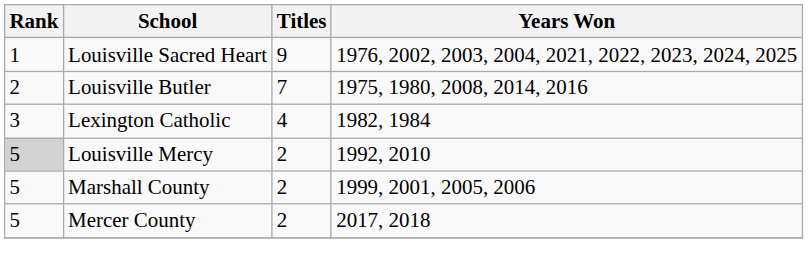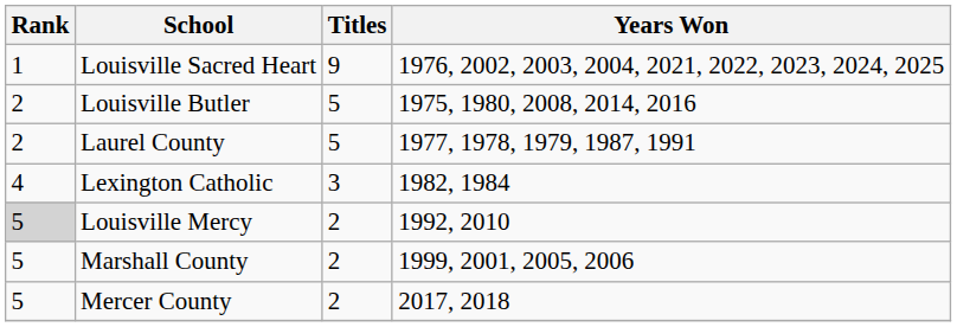 <table class="wikitable">
 <tr>
 <th>Rank</th>
 <th>School</th>
 <th>Titles</th>
 <th>Years Won</th>
 </tr>
 <tr>
 <td>1</td>
 <td>Louisville Sacred Heart</td>
 <td>9</td>
 <td>1976, 2002, 2003, 2004, 2021, 2022, 2023, 2024, 2025</td>
 </tr>
 <tr>
 <td>2</td>
 <td>Louisville Butler</td>
-<td>7</td>
+<td>5</td>
 <td>1975, 1980, 2008, 2014, 2016</td>
 </tr>
 <tr>
+<td>2</td>
+<td>Laurel County</td>
+<td>5</td>
+<td>1977, 1978, 1979, 1987, 1991</td>
+</tr>
+<tr>
+<td>4</td>
+<td>Lexington Catholic</td>
 <td>3</td>
-<td>Lexington Catholic</td>
-<td>4</td>
 <td>1982, 1984</td>
 </tr>
 <tr>
 <td style="background: lightgrey;">5</td>
 <td>Louisville Mercy</td>
 <td>2</td>
 <td>1992, 2010</td>
 </tr>
 <tr>
 <td>5</td>
 <td>Marshall County</td>
 <td>2</td>
 <td>1999, 2001, 2005, 2006</td>
 </tr>
 <tr>
 <td>5</td>
 <td>Mercer County</td>
 <td>2</td>
 <td>2017, 2018</td>
 </tr>
 <tr>
 </tr>
 </table>
